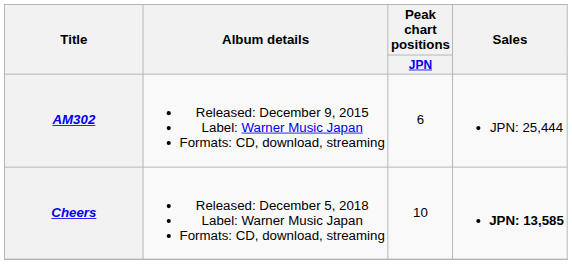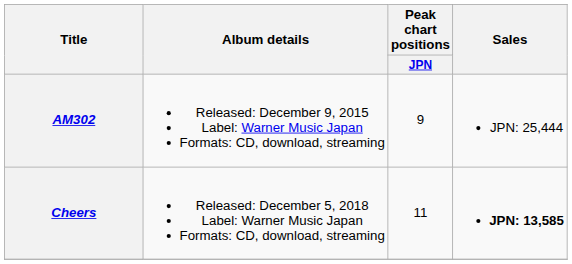 <table class="wikitable plainrowheaders" style="text-align:center;">
 <tr>
 <th scope="col" rowspan="2" style="width:10em;">Title</th>
 <th scope="col" rowspan="2">Album details</th>
 <th scope="col">Peak chart positions</th>
 <th scope="col" rowspan="2">Sales</th>
 </tr>
 <tr>
 <th scope="col" style="width:2.5em;font-size:90%;"><a href='#'>JPN</a><br></th>
 </tr>
 <tr>
 <th scope="row"><em><a href='#'>AM302</a></em></th>
 <td><br><ul><li>Released: December 9, 2015 </li><li>Label: <a href='#'>Warner Music Japan</a></li><li>Formats: CD, download, streaming</li></ul></td>
-<td>6</td>
+<td>9</td>
 <td><br><ul><li>JPN: 25,444</li></ul></td>
 </tr>
 <tr>
 <th scope="row"><em><a href='#'>Cheers</a></em></th>
 <td><br><ul><li>Released: December 5, 2018 </li><li>Label: Warner Music Japan</li><li>Formats: CD, download, streaming</li></ul></td>
-<td>10</td>
+<td>11</td>
 <td><strong><br><ul><li>JPN: 13,585</li></ul></strong></td>
 </tr>
 <tr>
 </tr>
 </table>
